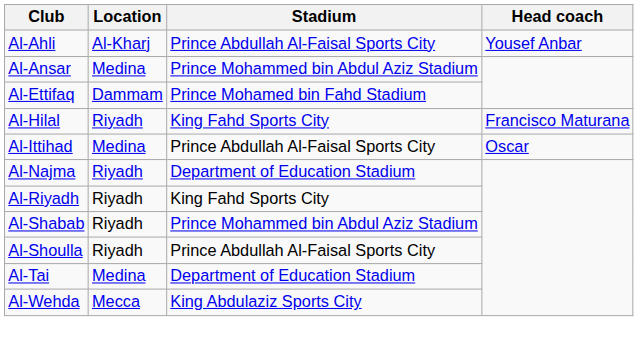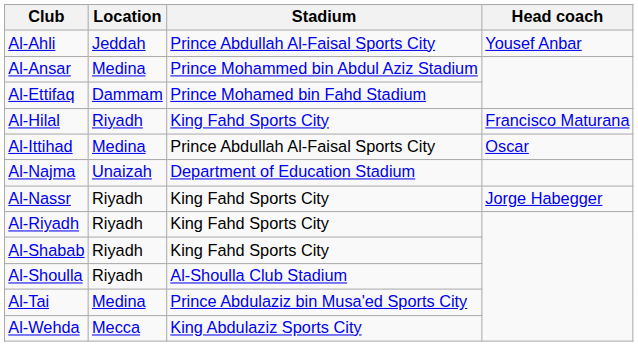 <table class="wikitable sortable">
 <tr>
 <th>Club</th>
 <th>Location</th>
 <th>Stadium</th>
 <th>Head coach</th>
 </tr>
 <tr>
 <td><a href='#'>Al-Ahli</a></td>
-<td><a href='#'>Al-Kharj</a></td>
+<td><a href='#'>Jeddah</a></td>
 <td><a href='#'>Prince Abdullah Al-Faisal Sports City</a></td>
 <td> <a href='#'>Yousef Anbar</a></td>
 </tr>
 <tr>
 <td><a href='#'>Al-Ansar</a></td>
 <td><a href='#'>Medina</a></td>
 <td><a href='#'>Prince Mohammed bin Abdul Aziz Stadium</a></td>
 </tr>
 <tr>
 <td><a href='#'>Al-Ettifaq</a></td>
 <td><a href='#'>Dammam</a></td>
 <td><a href='#'>Prince Mohamed bin Fahd Stadium</a></td>
 </tr>
 <tr>
 <td><a href='#'>Al-Hilal</a></td>
 <td><a href='#'>Riyadh</a></td>
 <td><a href='#'>King Fahd Sports City</a></td>
 <td> <a href='#'>Francisco Maturana</a></td>
 </tr>
 <tr>
 <td><a href='#'>Al-Ittihad</a></td>
 <td><a href='#'>Medina</a></td>
 <td>Prince Abdullah Al-Faisal Sports City</td>
 <td> <a href='#'>Oscar</a></td>
 </tr>
 <tr>
 <td><a href='#'>Al-Najma</a></td>
-<td><a href='#'>Riyadh</a></td>
+<td><a href='#'>Unaizah</a></td>
 <td><a href='#'>Department of Education Stadium</a></td>
+</tr>
+<tr>
+<td><a href='#'>Al-Nassr</a></td>
+<td>Riyadh</td>
+<td>King Fahd Sports City</td>
+<td> <a href='#'>Jorge Habegger</a></td>
 </tr>
 <tr>
 <td><a href='#'>Al-Riyadh</a></td>
 <td>Riyadh</td>
 <td>King Fahd Sports City</td>
 </tr>
 <tr>
 <td><a href='#'>Al-Shabab</a></td>
 <td>Riyadh</td>
-<td><a href='#'>Prince Mohammed bin Abdul Aziz Stadium</a></td>
+<td>King Fahd Sports City</td>
 </tr>
 <tr>
 <td><a href='#'>Al-Shoulla</a></td>
 <td>Riyadh</td>
-<td>Prince Abdullah Al-Faisal Sports City</td>
+<td><a href='#'>Al-Shoulla Club Stadium</a></td>
 </tr>
 <tr>
 <td><a href='#'>Al-Tai</a></td>
 <td><a href='#'>Medina</a></td>
-<td><a href='#'>Department of Education Stadium</a></td>
+<td><a href='#'>Prince Abdulaziz bin Musa'ed Sports City</a></td>
 </tr>
 <tr>
 <td><a href='#'>Al-Wehda</a></td>
 <td><a href='#'>Mecca</a></td>
 <td><a href='#'>King Abdulaziz Sports City</a></td>
 </tr>
 </table>
